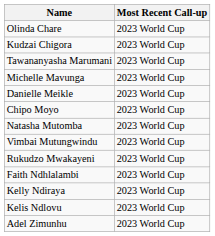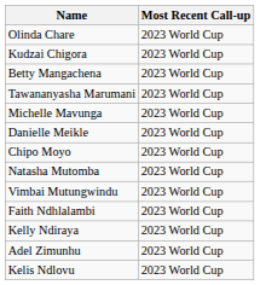 <table class="wikitable sortable">
 <tr>
 <th>Name</th>
 <th>Most Recent Call-up</th>
 </tr>
 <tr>
 <td>Olinda Chare</td>
 <td>2023 World Cup</td>
 </tr>
 <tr>
 <td>Kudzai Chigora</td>
+<td>2023 World Cup</td>
+</tr>
+<tr>
+<td>Betty Mangachena</td>
 <td>2023 World Cup</td>
 </tr>
 <tr>
 <td>Tawananyasha Marumani</td>
 <td>2023 World Cup</td>
 </tr>
 <tr>
 <td>Michelle Mavunga</td>
 <td>2023 World Cup</td>
 </tr>
 <tr>
 <td>Danielle Meikle</td>
 <td>2023 World Cup</td>
 </tr>
 <tr>
 <td>Chipo Moyo</td>
 <td>2023 World Cup</td>
 </tr>
 <tr>
 <td>Natasha Mutomba</td>
 <td>2023 World Cup</td>
 </tr>
 <tr>
 <td>Vimbai Mutungwindu</td>
 <td>2023 World Cup</td>
 </tr>
 <tr>
-<td>Rukudzo Mwakayeni</td>
-<td>2023 World Cup</td>
-</tr>
-<tr>
 <td>Faith Ndhlalambi</td>
 <td>2023 World Cup</td>
 </tr>
 <tr>
 <td>Kelly Ndiraya</td>
 <td>2023 World Cup</td>
 </tr>
 <tr>
+<td>Adel Zimunhu</td>
+<td>2023 World Cup</td>
+</tr>
+<tr>
 <td>Kelis Ndlovu</td>
 <td>2023 World Cup</td>
 </tr>
-<tr>
-<td>Adel Zimunhu</td>
-<td>2023 World Cup</td>
-</tr>
 </table>
